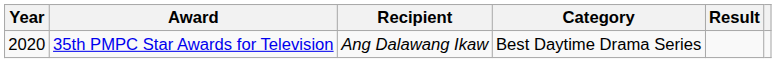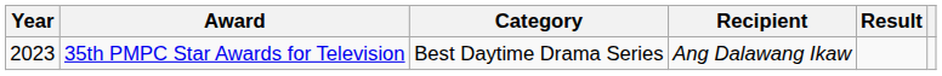 <table class="wikitable">
 <tr>
 <th>Year</th>
 <th>Award</th>
+<th>Category</th>
 <th>Recipient</th>
-<th>Category</th>
 <th>Result</th>
 <th></th>
 </tr>
 <tr>
-<td>2020</td>
+<td>2023</td>
 <td><a href='#'>35th PMPC Star Awards for Television</a></td>
+<td>Best Daytime Drama Series</td>
 <td><em>Ang Dalawang Ikaw</em></td>
-<td>Best Daytime Drama Series</td>
 <td></td>
 <td></td>
 </tr>
 </table>
